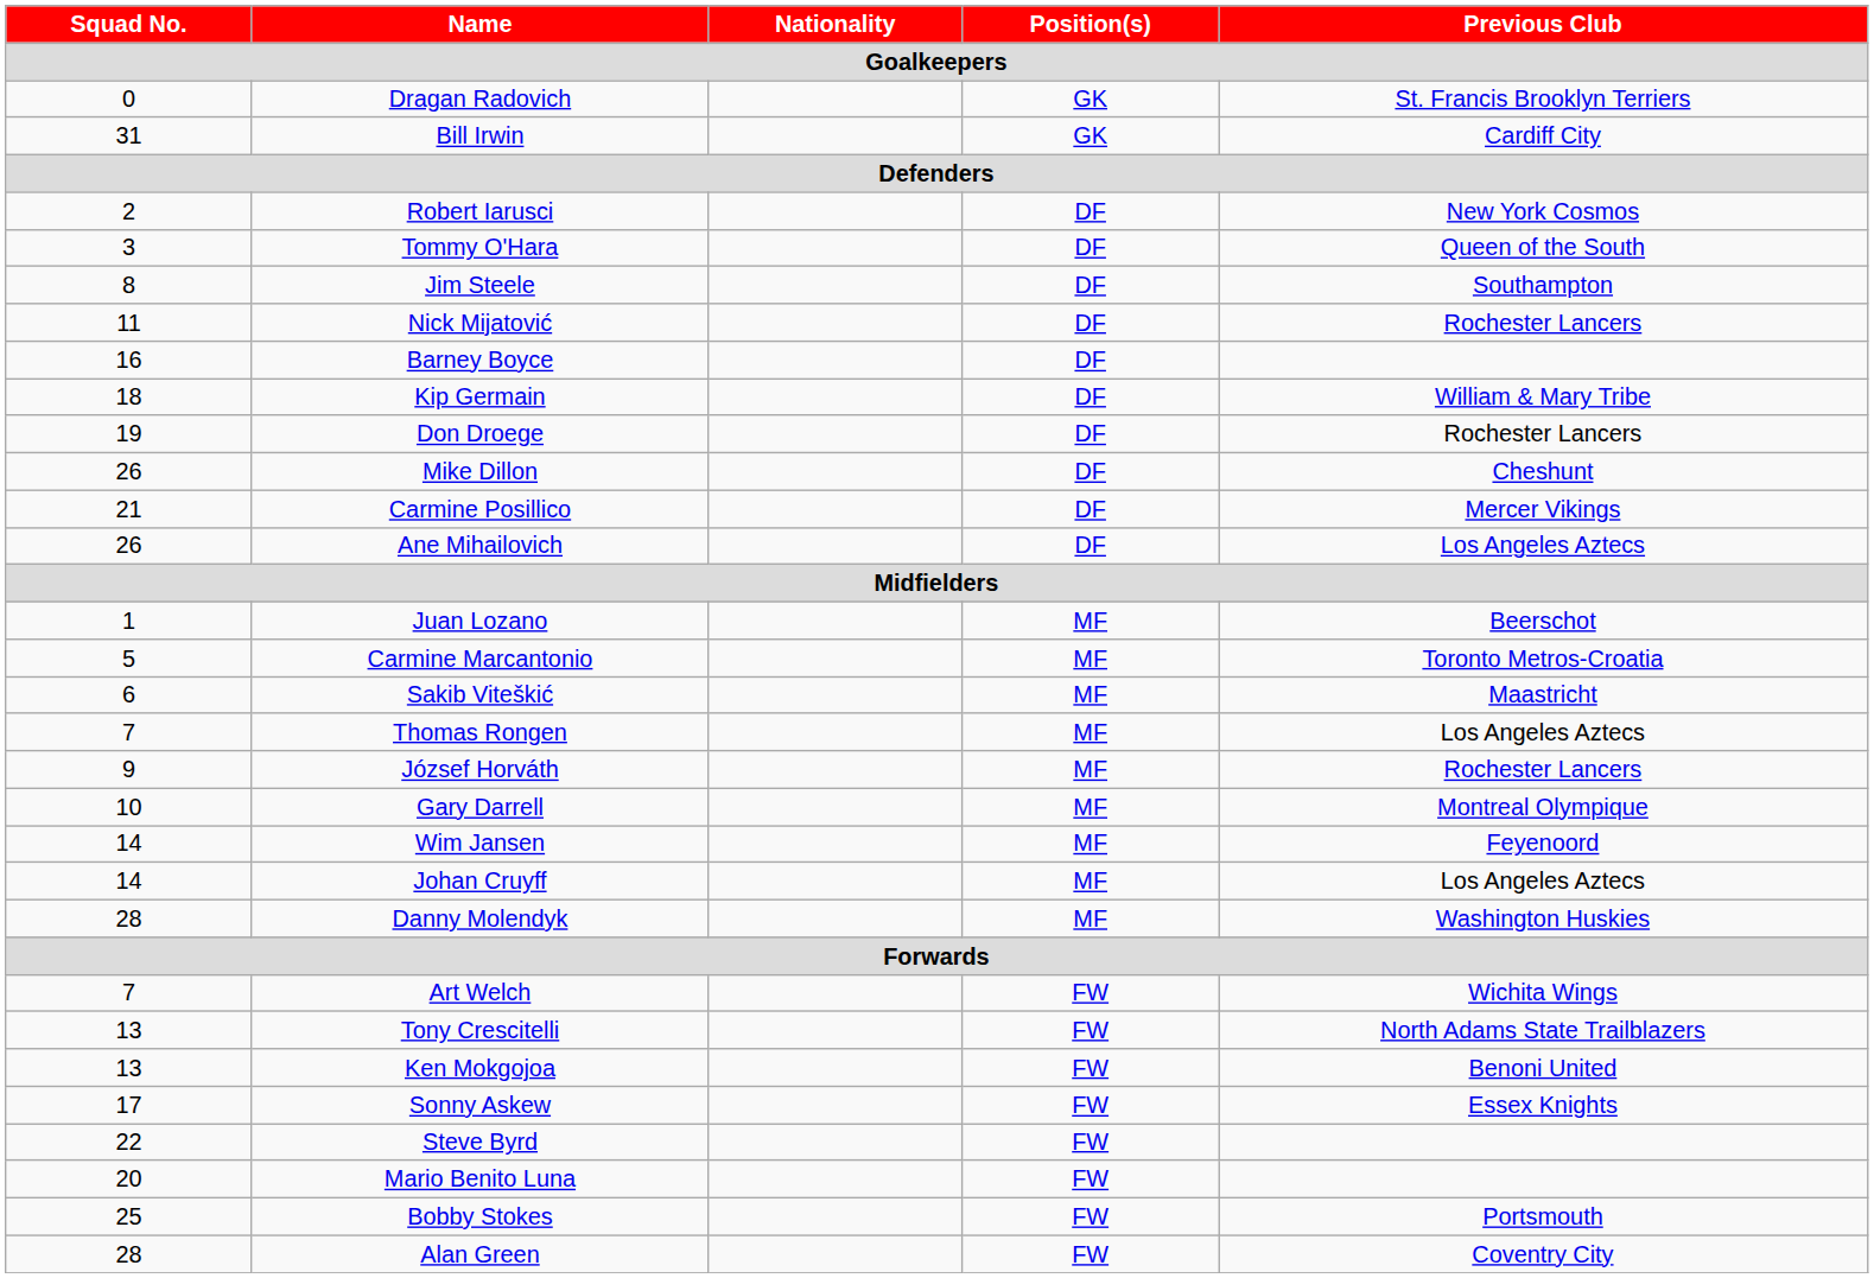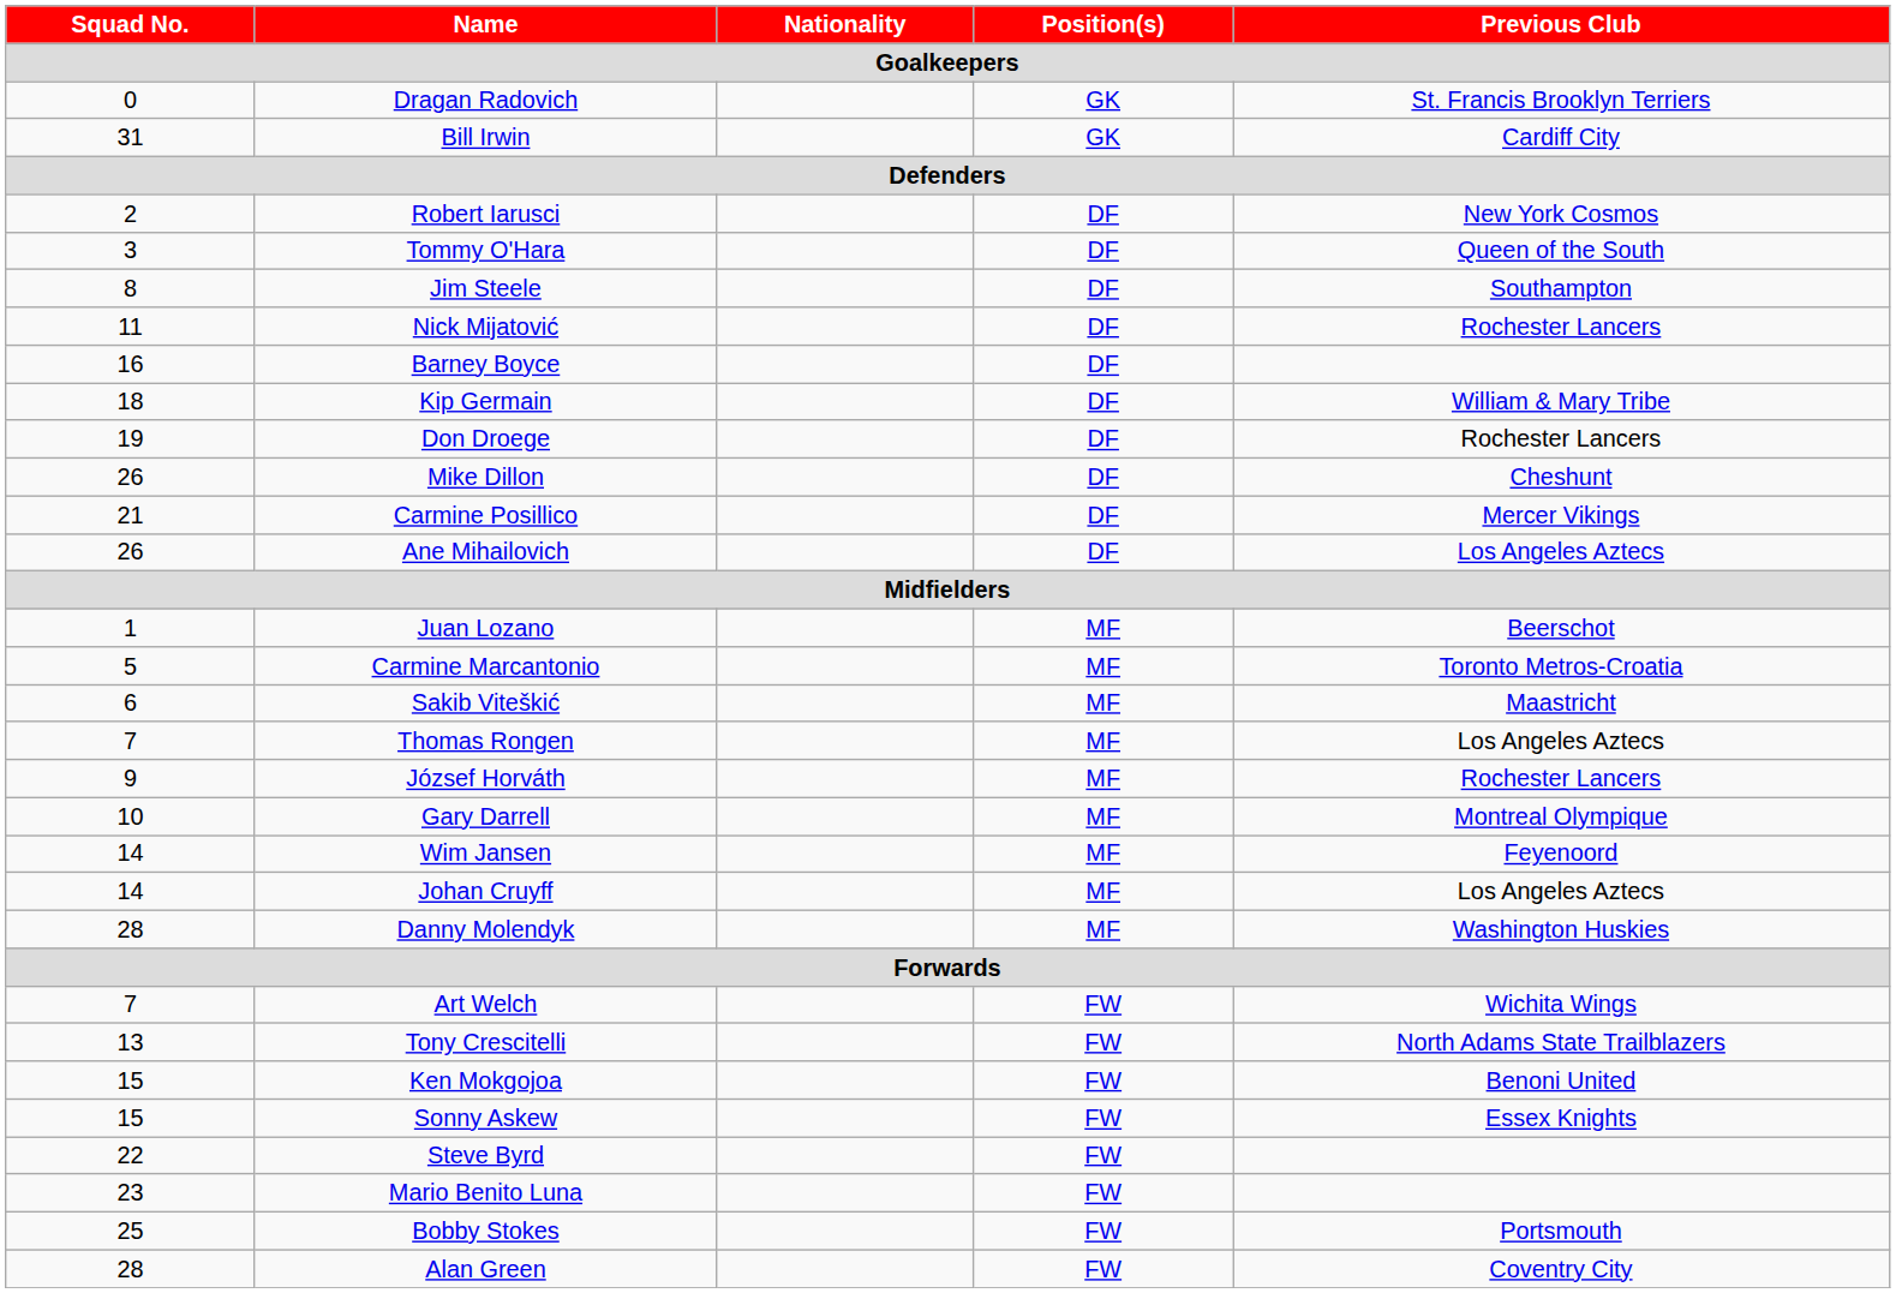 <table class="wikitable" style="text-align:center; font-size:90%; width:90%;">
 <tr>
 <th style="background:#FF0000; color:white; text-align:center;">Squad No.</th>
 <th style="background:#FF0000; color:white; text-align:center;">Name</th>
 <th style="background:#FF0000; color:white; text-align:center;">Nationality</th>
 <th style="background:#FF0000; color:white; text-align:center;">Position(s)</th>
 <th style="background:#FF0000; color:white; text-align:center;">Previous Club</th>
 </tr>
 <tr>
 <th colspan="5" style="background:#dcdcdc; text-align:center;"><strong>Goalkeepers</strong></th>
 </tr>
 <tr>
 <td>0</td>
 <td><a href='#'>Dragan Radovich</a></td>
 <td></td>
 <td><a href='#'>GK</a></td>
 <td> <a href='#'>St. Francis Brooklyn Terriers</a></td>
 </tr>
 <tr>
 <td>31</td>
 <td><a href='#'>Bill Irwin</a></td>
 <td></td>
 <td><a href='#'>GK</a></td>
 <td> <a href='#'>Cardiff City</a></td>
 </tr>
 <tr>
 <th colspan="5" style="background:#dcdcdc; text-align:center;"><strong>Defenders</strong></th>
 </tr>
 <tr>
 <td>2</td>
 <td><a href='#'>Robert Iarusci</a></td>
 <td></td>
 <td><a href='#'>DF</a></td>
 <td> <a href='#'>New York Cosmos</a></td>
 </tr>
 <tr>
 <td>3</td>
 <td><a href='#'>Tommy O'Hara</a></td>
 <td></td>
 <td><a href='#'>DF</a></td>
 <td> <a href='#'>Queen of the South</a></td>
 </tr>
 <tr>
 <td>8</td>
 <td><a href='#'>Jim Steele</a></td>
 <td></td>
 <td><a href='#'>DF</a></td>
 <td> <a href='#'>Southampton</a></td>
 </tr>
 <tr>
 <td>11</td>
 <td><a href='#'>Nick Mijatović</a></td>
 <td></td>
 <td><a href='#'>DF</a></td>
 <td> <a href='#'>Rochester Lancers</a></td>
 </tr>
 <tr>
 <td>16</td>
 <td><a href='#'>Barney Boyce</a></td>
 <td></td>
 <td><a href='#'>DF</a></td>
 <td></td>
 </tr>
 <tr>
 <td>18</td>
 <td><a href='#'>Kip Germain</a></td>
 <td></td>
 <td><a href='#'>DF</a></td>
 <td> <a href='#'>William & Mary Tribe</a></td>
 </tr>
 <tr>
 <td>19</td>
 <td><a href='#'>Don Droege</a></td>
 <td></td>
 <td><a href='#'>DF</a></td>
 <td> Rochester Lancers</td>
 </tr>
 <tr>
 <td>26</td>
 <td><a href='#'>Mike Dillon</a></td>
 <td></td>
 <td><a href='#'>DF</a></td>
 <td> <a href='#'>Cheshunt</a></td>
 </tr>
 <tr>
 <td>21</td>
 <td><a href='#'>Carmine Posillico</a></td>
 <td></td>
 <td><a href='#'>DF</a></td>
 <td> <a href='#'>Mercer Vikings</a></td>
 </tr>
 <tr>
 <td>26</td>
 <td><a href='#'>Ane Mihailovich</a></td>
 <td></td>
 <td><a href='#'>DF</a></td>
 <td> <a href='#'>Los Angeles Aztecs</a></td>
 </tr>
 <tr>
 <th colspan="5" style="background:#dcdcdc; text-align:center;"><strong>Midfielders</strong></th>
 </tr>
 <tr>
 <td>1</td>
 <td><a href='#'>Juan Lozano</a></td>
 <td></td>
 <td><a href='#'>MF</a></td>
 <td> <a href='#'>Beerschot</a></td>
 </tr>
 <tr>
 <td>5</td>
 <td><a href='#'>Carmine Marcantonio</a></td>
 <td></td>
 <td><a href='#'>MF</a></td>
 <td> <a href='#'>Toronto Metros-Croatia</a></td>
 </tr>
 <tr>
 <td>6</td>
 <td><a href='#'>Sakib Viteškić</a></td>
 <td></td>
 <td><a href='#'>MF</a></td>
 <td> <a href='#'>Maastricht</a></td>
 </tr>
 <tr>
 <td>7</td>
 <td><a href='#'>Thomas Rongen</a></td>
 <td></td>
 <td><a href='#'>MF</a></td>
 <td> Los Angeles Aztecs</td>
 </tr>
 <tr>
 <td>9</td>
 <td><a href='#'>József Horváth</a></td>
 <td></td>
 <td><a href='#'>MF</a></td>
 <td> <a href='#'>Rochester Lancers</a></td>
 </tr>
 <tr>
 <td>10</td>
 <td><a href='#'>Gary Darrell</a></td>
 <td></td>
 <td><a href='#'>MF</a></td>
 <td> <a href='#'>Montreal Olympique</a></td>
 </tr>
 <tr>
 <td>14</td>
 <td><a href='#'>Wim Jansen</a></td>
 <td></td>
 <td><a href='#'>MF</a></td>
 <td> <a href='#'>Feyenoord</a></td>
 </tr>
 <tr>
 <td>14</td>
 <td><a href='#'>Johan Cruyff</a></td>
 <td></td>
 <td><a href='#'>MF</a></td>
 <td> Los Angeles Aztecs</td>
 </tr>
 <tr>
 <td>28</td>
 <td><a href='#'>Danny Molendyk</a></td>
 <td></td>
 <td><a href='#'>MF</a></td>
 <td> <a href='#'>Washington Huskies</a></td>
 </tr>
 <tr>
 <th colspan="5" style="background:#dcdcdc; text-align:center;"><strong>Forwards</strong></th>
 </tr>
 <tr>
 <td>7</td>
 <td><a href='#'>Art Welch</a></td>
 <td></td>
 <td><a href='#'>FW</a></td>
 <td> <a href='#'>Wichita Wings</a></td>
 </tr>
 <tr>
 <td>13</td>
 <td><a href='#'>Tony Crescitelli</a></td>
 <td></td>
 <td><a href='#'>FW</a></td>
 <td> <a href='#'>North Adams State Trailblazers</a></td>
 </tr>
 <tr>
-<td>13</td>
+<td>15</td>
 <td><a href='#'>Ken Mokgojoa</a></td>
 <td></td>
 <td><a href='#'>FW</a></td>
 <td> <a href='#'>Benoni United</a></td>
 </tr>
 <tr>
-<td>17</td>
+<td>15</td>
 <td><a href='#'>Sonny Askew</a></td>
 <td></td>
 <td><a href='#'>FW</a></td>
 <td> <a href='#'>Essex Knights</a></td>
 </tr>
 <tr>
 <td>22</td>
 <td><a href='#'>Steve Byrd</a></td>
 <td></td>
 <td><a href='#'>FW</a></td>
 <td></td>
 </tr>
 <tr>
-<td>20</td>
+<td>23</td>
 <td><a href='#'>Mario Benito Luna</a></td>
 <td></td>
 <td><a href='#'>FW</a></td>
 <td></td>
 </tr>
 <tr>
 <td>25</td>
 <td><a href='#'>Bobby Stokes</a></td>
 <td></td>
 <td><a href='#'>FW</a></td>
 <td> <a href='#'>Portsmouth</a></td>
 </tr>
 <tr>
 <td>28</td>
 <td><a href='#'>Alan Green</a></td>
 <td></td>
 <td><a href='#'>FW</a></td>
 <td> <a href='#'>Coventry City</a></td>
 </tr>
 </table>
